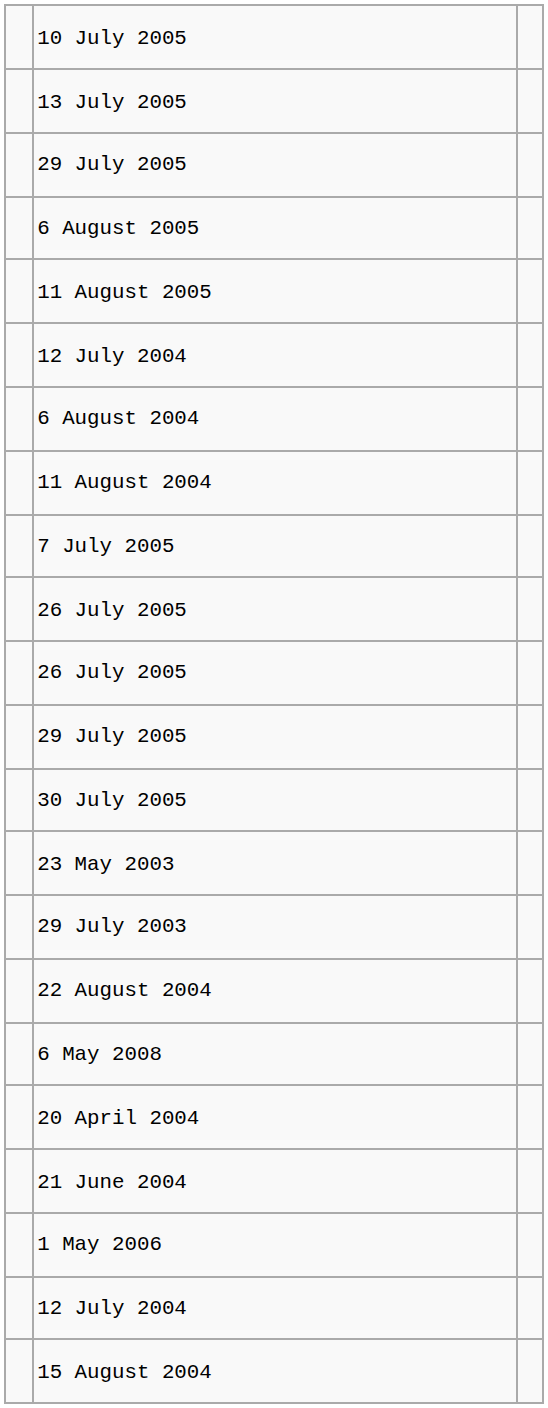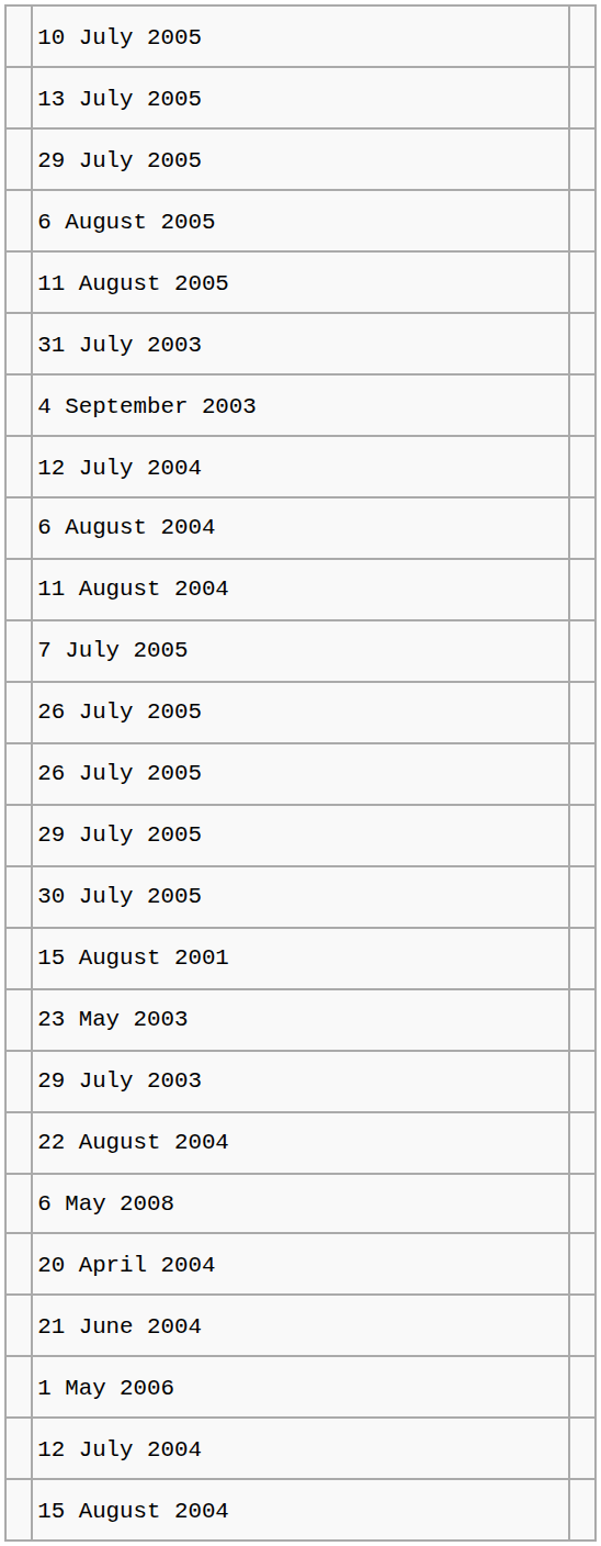 <table class="wikitable" style="font-size: 80%; float: left; width: 26em; margin-right: 1em; height: 700px">
 <tr>
 <td></td>
 <td>10 July 2005</td>
 <td></td>
 </tr>
 <tr>
 <td></td>
 <td>13 July 2005</td>
 <td></td>
 </tr>
 <tr>
 <td></td>
 <td>29 July 2005</td>
 <td></td>
 </tr>
 <tr>
 <td></td>
 <td>6 August 2005</td>
 <td></td>
 </tr>
 <tr>
 <td></td>
 <td>11 August 2005</td>
+<td></td>
+</tr>
+<tr>
+<td></td>
+<td>31 July 2003</td>
+<td></td>
+</tr>
+<tr>
+<td></td>
+<td>4 September 2003</td>
 <td></td>
 </tr>
 <tr>
 <td></td>
 <td>12 July 2004</td>
 <td></td>
 </tr>
 <tr>
 <td></td>
 <td>6 August 2004</td>
 <td></td>
 </tr>
 <tr>
 <td></td>
 <td>11 August 2004</td>
 <td></td>
 </tr>
 <tr>
 <td></td>
 <td>7 July 2005</td>
 <td></td>
 </tr>
 <tr>
 <td></td>
 <td>26 July 2005</td>
 <td></td>
 </tr>
 <tr>
 <td></td>
 <td>26 July 2005</td>
 <td></td>
 </tr>
 <tr>
 <td></td>
 <td>29 July 2005</td>
 <td></td>
 </tr>
 <tr>
 <td></td>
 <td>30 July 2005</td>
+<td></td>
+</tr>
+<tr>
+<td></td>
+<td>15 August 2001</td>
 <td></td>
 </tr>
 <tr>
 <td></td>
 <td>23 May 2003</td>
 <td></td>
 </tr>
 <tr>
 <td></td>
 <td>29 July 2003</td>
 <td></td>
 </tr>
 <tr>
 <td></td>
 <td>22 August 2004</td>
 <td></td>
 </tr>
 <tr>
 <td></td>
 <td>6 May 2008</td>
 <td></td>
 </tr>
 <tr>
 <td></td>
 <td>20 April 2004</td>
 <td></td>
 </tr>
 <tr>
 <td></td>
 <td>21 June 2004</td>
 <td></td>
 </tr>
 <tr>
 <td></td>
 <td>1 May 2006</td>
 <td></td>
 </tr>
 <tr>
 <td></td>
 <td>12 July 2004</td>
 <td></td>
 </tr>
 <tr>
 <td></td>
 <td>15 August 2004</td>
 <td></td>
 </tr>
 </table>
